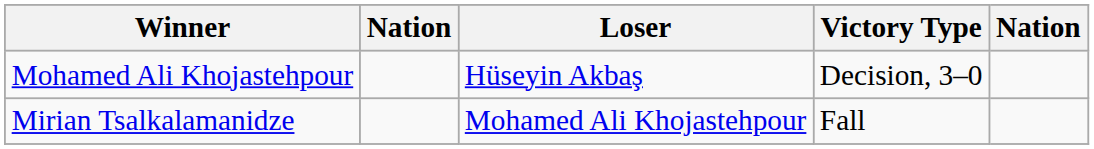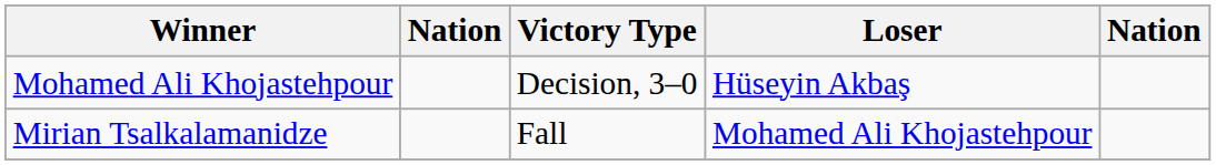 <table class="wikitable sortable" style="text-align:left;">
 <tr>
 <th>Winner</th>
 <th>Nation</th>
+<th>Victory Type</th>
 <th>Loser</th>
-<th>Victory Type</th>
 <th>Nation</th>
 </tr>
 <tr>
 <td><a href='#'>Mohamed Ali Khojastehpour</a></td>
 <td></td>
+<td>Decision, 3–0</td>
 <td><a href='#'>Hüseyin Akbaş</a></td>
-<td>Decision, 3–0</td>
 <td></td>
 </tr>
 <tr>
 <td><a href='#'>Mirian Tsalkalamanidze</a></td>
 <td></td>
+<td>Fall</td>
 <td><a href='#'>Mohamed Ali Khojastehpour</a></td>
-<td>Fall</td>
 <td></td>
 </tr>
 </table>
